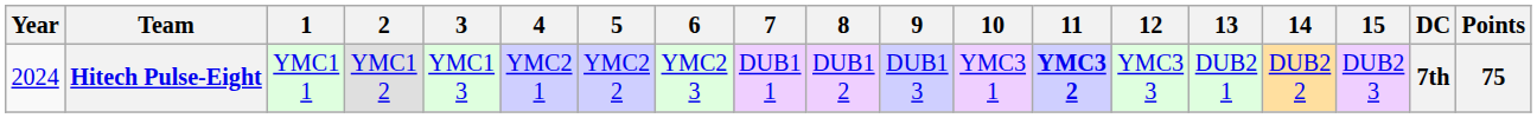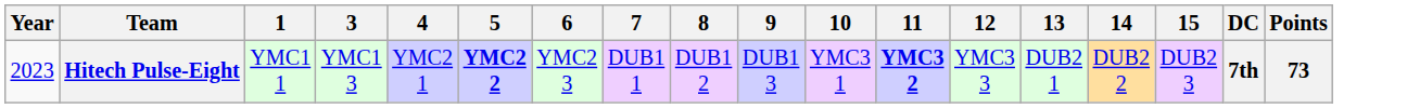 <table class="wikitable" style="text-align:center; font-size:85%">
 <tr>
 <th>Year</th>
 <th>Team</th>
 <th>1</th>
-<th>2</th>
 <th>3</th>
 <th>4</th>
 <th>5</th>
 <th>6</th>
 <th>7</th>
 <th>8</th>
 <th>9</th>
 <th>10</th>
 <th>11</th>
 <th>12</th>
 <th>13</th>
 <th>14</th>
 <th>15</th>
 <th>DC</th>
 <th>Points</th>
 </tr>
 <tr>
-<td><a href='#'>2024</a></td>
+<td><a href='#'>2023</a></td>
 <th nowrap><a href='#'>Hitech Pulse-Eight</a></th>
 <td style="background:#DFFFDF;"><a href='#'>YMC1<br>1</a><br></td>
-<td style="background:#DFDFDF;"><a href='#'>YMC1<br>2</a><br></td>
 <td style="background:#DFFFDF;"><a href='#'>YMC1<br>3</a><br></td>
 <td style="background:#CFCFFF;"><a href='#'>YMC2<br>1</a><br></td>
-<td style="background:#CFCFFF;"><a href='#'>YMC2<br>2</a><br></td>
+<td style="background:#CFCFFF;"><strong><a href='#'>YMC2<br>2</a><br></strong></td>
 <td style="background:#DFFFDF;"><a href='#'>YMC2<br>3</a><br></td>
 <td style="background:#EFCFFF;"><a href='#'>DUB1<br>1</a><br></td>
 <td style="background:#EFCFFF;"><a href='#'>DUB1<br>2</a><br></td>
 <td style="background:#CFCFFF;"><a href='#'>DUB1<br>3</a><br></td>
 <td style="background:#EFCFFF;"><a href='#'>YMC3<br>1</a><br></td>
 <td style="background:#CFCFFF;"><strong><a href='#'>YMC3<br>2</a><br></strong></td>
 <td style="background:#DFFFDF;"><a href='#'>YMC3<br>3</a><br></td>
 <td style="background:#DFFFDF;"><a href='#'>DUB2<br>1</a><br></td>
 <td style="background:#FFDF9F;"><a href='#'>DUB2<br>2</a><br></td>
 <td style="background:#EFCFFF;"><a href='#'>DUB2<br>3</a><br></td>
 <th>7th</th>
-<th>75</th>
+<th>73</th>
 </tr>
 </table>
